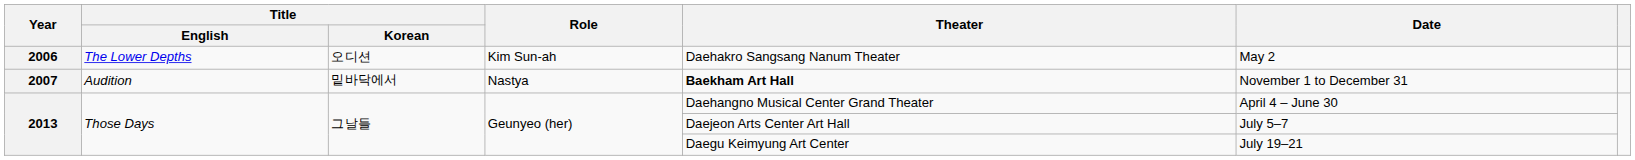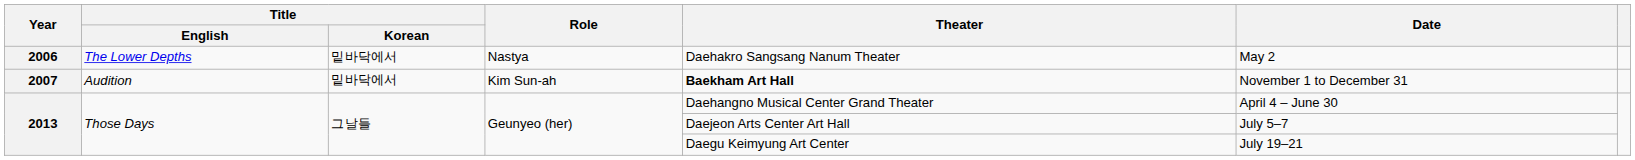 <table class="wikitable sortable plainrowheaders" style="clear:none; font-size:100%; padding:0 auto; width:100%; margin:auto">
 <tr>
 <th scope="col" rowspan="2">Year</th>
 <th scope="col" colspan="2">Title</th>
 <th scope="col" rowspan="2">Role</th>
 <th scope="col" rowspan="2">Theater</th>
 <th scope="col" rowspan="2">Date</th>
 <th scope="col" rowspan="2" class="unsortable"></th>
 </tr>
 <tr>
 <th>English</th>
 <th>Korean</th>
 </tr>
 <tr>
 <th scope="row">2006</th>
 <td><em><a href='#'>The Lower Depths</a></em></td>
-<td>오디션</td>
-<td>Kim Sun-ah</td>
+<td>밑바닥에서</td>
+<td>Nastya</td>
 <td>Daehakro Sangsang Nanum Theater</td>
 <td>May 2</td>
 <td></td>
 </tr>
 <tr>
 <th scope="row">2007</th>
 <td><em>Audition</em></td>
 <td>밑바닥에서</td>
-<td>Nastya</td>
+<td>Kim Sun-ah</td>
 <td><strong>Baekham Art Hall</strong></td>
 <td>November 1 to December 31</td>
 <td></td>
 </tr>
 <tr>
 <th rowspan="3" scope="row">2013</th>
 <td rowspan="3"><em>Those Days</em></td>
 <td rowspan="3">그날들</td>
 <td rowspan="3">Geunyeo (her)</td>
 <td>Daehangno Musical Center Grand Theater</td>
 <td>April 4 – June 30</td>
 <td rowspan="3"></td>
 </tr>
 <tr>
 <td>Daejeon Arts Center Art Hall</td>
 <td>July 5–7</td>
 </tr>
 <tr>
 <td>Daegu Keimyung Art Center</td>
 <td>July 19–21</td>
 </tr>
 </table>
